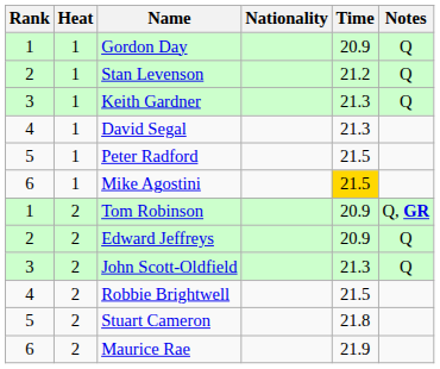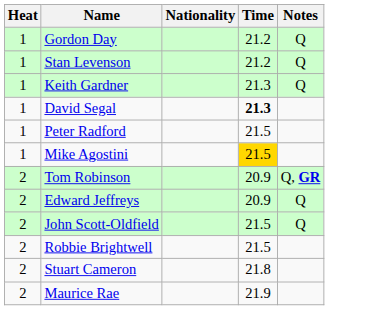 <table class="wikitable sortable" style="text-align:center">
 <tr>
-<th>Rank</th>
 <th>Heat</th>
 <th>Name</th>
 <th>Nationality</th>
 <th>Time</th>
 <th>Notes</th>
 </tr>
 <tr bgcolor=ccffcc>
 <td>1</td>
-<td>1</td>
 <td align=left><a href='#'>Gordon Day</a></td>
 <td align=left></td>
-<td>20.9</td>
+<td>21.2</td>
 <td>Q</td>
 </tr>
 <tr bgcolor=ccffcc>
-<td>2</td>
 <td>1</td>
 <td align=left><a href='#'>Stan Levenson</a></td>
 <td align=left></td>
 <td>21.2</td>
 <td>Q</td>
 </tr>
 <tr bgcolor=ccffcc>
-<td>3</td>
 <td>1</td>
 <td align=left><a href='#'>Keith Gardner</a></td>
 <td align=left></td>
 <td>21.3</td>
 <td>Q</td>
 </tr>
 <tr>
-<td>4</td>
 <td>1</td>
 <td align=left><a href='#'>David Segal</a></td>
 <td align=left></td>
-<td>21.3</td>
+<td><strong>21.3</strong></td>
 <td></td>
 </tr>
 <tr>
-<td>5</td>
 <td>1</td>
 <td align=left><a href='#'>Peter Radford</a></td>
 <td align=left></td>
 <td>21.5</td>
 <td></td>
 </tr>
 <tr>
-<td>6</td>
 <td>1</td>
 <td align=left><a href='#'>Mike Agostini</a></td>
 <td align=left></td>
 <td style="background: gold;">21.5</td>
 <td></td>
 </tr>
 <tr bgcolor=ccffcc>
-<td>1</td>
 <td>2</td>
 <td align=left><a href='#'>Tom Robinson</a></td>
 <td align=left></td>
 <td>20.9</td>
 <td>Q, <strong><a href='#'>GR</a></strong></td>
 </tr>
 <tr bgcolor=ccffcc>
 <td>2</td>
-<td>2</td>
 <td align=left><a href='#'>Edward Jeffreys</a></td>
 <td align=left></td>
 <td>20.9</td>
 <td>Q</td>
 </tr>
 <tr bgcolor=ccffcc>
-<td>3</td>
 <td>2</td>
 <td align=left><a href='#'>John Scott-Oldfield</a></td>
 <td align=left></td>
-<td>21.3</td>
+<td>21.5</td>
 <td>Q</td>
 </tr>
 <tr>
-<td>4</td>
 <td>2</td>
 <td align=left><a href='#'>Robbie Brightwell</a></td>
 <td align=left></td>
 <td>21.5</td>
 <td></td>
 </tr>
 <tr>
-<td>5</td>
 <td>2</td>
 <td align=left><a href='#'>Stuart Cameron</a></td>
 <td align=left></td>
 <td>21.8</td>
 <td></td>
 </tr>
 <tr>
-<td>6</td>
 <td>2</td>
 <td align=left><a href='#'>Maurice Rae</a></td>
 <td align=left></td>
 <td>21.9</td>
 <td></td>
 </tr>
 </table>
